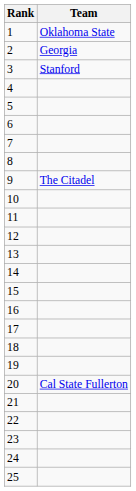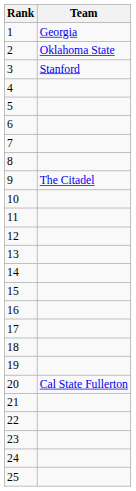 <table class=wikitable>
 <tr>
 <th>Rank</th>
 <th>Team</th>
 </tr>
 <tr>
 <td>1</td>
-<td><a href='#'>Oklahoma State</a></td>
+<td><a href='#'>Georgia</a></td>
 </tr>
 <tr>
 <td>2</td>
-<td><a href='#'>Georgia</a></td>
+<td><a href='#'>Oklahoma State</a></td>
 </tr>
 <tr>
 <td>3</td>
 <td><a href='#'>Stanford</a></td>
 </tr>
 <tr>
 <td>4</td>
 <td></td>
 </tr>
 <tr>
 <td>5</td>
 <td></td>
 </tr>
 <tr>
 <td>6</td>
 <td></td>
 </tr>
 <tr>
 <td>7</td>
 <td></td>
 </tr>
 <tr>
 <td>8</td>
 <td></td>
 </tr>
 <tr>
 <td>9</td>
 <td><a href='#'>The Citadel</a></td>
 </tr>
 <tr>
 <td>10</td>
 <td></td>
 </tr>
 <tr>
 <td>11</td>
 <td></td>
 </tr>
 <tr>
 <td>12</td>
 <td></td>
 </tr>
 <tr>
 <td>13</td>
 <td></td>
 </tr>
 <tr>
 <td>14</td>
 <td></td>
 </tr>
 <tr>
 <td>15</td>
 <td></td>
 </tr>
 <tr>
 <td>16</td>
 <td></td>
 </tr>
 <tr>
 <td>17</td>
 <td></td>
 </tr>
 <tr>
 <td>18</td>
 <td></td>
 </tr>
 <tr>
 <td>19</td>
 <td></td>
 </tr>
 <tr>
 <td>20</td>
 <td><a href='#'>Cal State Fullerton</a></td>
 </tr>
 <tr>
 <td>21</td>
 <td></td>
 </tr>
 <tr>
 <td>22</td>
 <td></td>
 </tr>
 <tr>
 <td>23</td>
 <td></td>
 </tr>
 <tr>
 <td>24</td>
 <td></td>
 </tr>
 <tr>
 <td>25</td>
 <td></td>
 </tr>
 </table>
